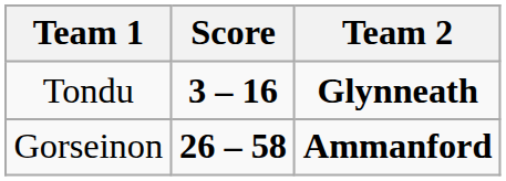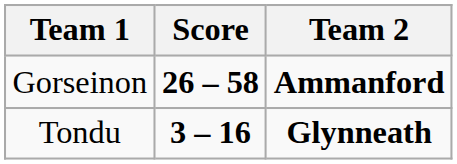 <table class="wikitable" style="text-align: center">
 <tr>
 <th>Team 1</th>
 <th>Score</th>
 <th>Team 2</th>
 </tr>
 <tr>
+<td>Gorseinon</td>
+<td><strong>26 – 58</strong></td>
+<td><strong>Ammanford</strong></td>
+</tr>
+<tr>
 <td>Tondu</td>
 <td><strong>3 – 16</strong></td>
 <td><strong>Glynneath</strong></td>
 </tr>
-<tr>
-<td>Gorseinon</td>
-<td><strong>26 – 58</strong></td>
-<td><strong>Ammanford</strong></td>
-</tr>
 </table>
